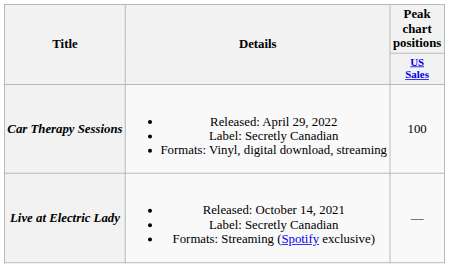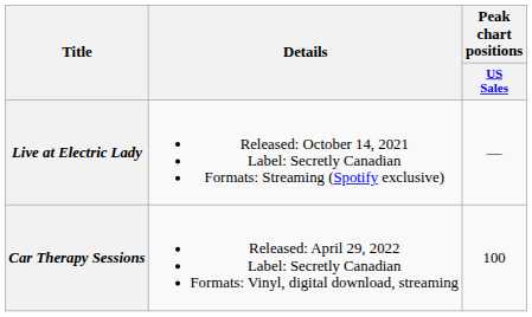 <table class="wikitable plainrowheaders" style="text-align:center;" border="1">
 <tr>
 <th scope="col" rowspan="2">Title</th>
 <th scope="col" rowspan="2">Details</th>
 <th scope="col" colspan="1">Peak chart positions</th>
 </tr>
 <tr>
 <th scope="col" style="width:3em;font-size:85%;"><a href='#'>US<br>Sales</a><br></th>
 </tr>
 <tr>
+<th scope="row"><em>Live at Electric Lady</em></th>
+<td><br><ul><li>Released: October 14, 2021</li><li>Label: Secretly Canadian</li><li>Formats: Streaming (<a href='#'>Spotify</a> exclusive)</li></ul></td>
+<td>—</td>
+</tr>
+<tr>
 <th scope="row"><em>Car Therapy Sessions</em></th>
 <td><br><ul><li>Released: April 29, 2022</li><li>Label: Secretly Canadian</li><li>Formats: Vinyl, digital download, streaming</li></ul></td>
 <td>100</td>
 </tr>
-<tr>
-<th scope="row"><em>Live at Electric Lady</em></th>
-<td><br><ul><li>Released: October 14, 2021</li><li>Label: Secretly Canadian</li><li>Formats: Streaming (<a href='#'>Spotify</a> exclusive)</li></ul></td>
-<td>—</td>
-</tr>
 </table>
